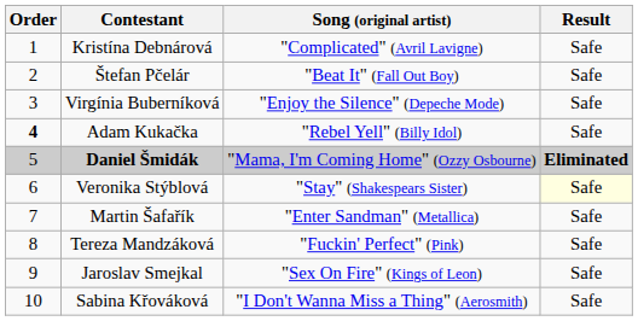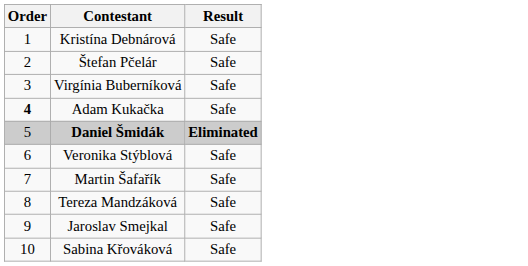 <table class="wikitable plainrowheaders" style="text-align:center;">
 <tr>
 <th scope="col">Order</th>
 <th scope="col">Contestant</th>
-<th scope="col">Song <small>(original artist)</small></th>
 <th scope="col">Result</th>
 </tr>
 <tr>
 <td>1</td>
 <td>Kristína Debnárová</td>
-<td>"<a href='#'>Complicated</a>" <small>(<a href='#'>Avril Lavigne</a>)</small></td>
 <td>Safe</td>
 </tr>
 <tr>
 <td>2</td>
 <td>Štefan Pčelár</td>
-<td>"<a href='#'>Beat It</a>" <small>(<a href='#'>Fall Out Boy</a>)</small></td>
 <td>Safe</td>
 </tr>
 <tr>
 <td>3</td>
 <td>Virgínia Buberníková</td>
-<td>"<a href='#'>Enjoy the Silence</a>" <small>(<a href='#'>Depeche Mode</a>) </small></td>
 <td>Safe</td>
 </tr>
 <tr>
 <td><strong>4</strong></td>
 <td>Adam Kukačka</td>
-<td>"<a href='#'>Rebel Yell</a>" <small>(<a href='#'>Billy Idol</a>)</small></td>
 <td>Safe</td>
 </tr>
 <tr style="background:#ccc;">
 <td>5</td>
 <td><strong>Daniel Šmidák</strong></td>
-<td>"<a href='#'>Mama, I'm Coming Home</a>" <small>(<a href='#'>Ozzy Osbourne</a>)</small></td>
 <td><strong>Eliminated</strong></td>
 </tr>
 <tr>
 <td>6</td>
 <td>Veronika Stýblová</td>
-<td>"<a href='#'>Stay</a>" <small>(<a href='#'>Shakespears Sister</a>)</small></td>
-<td style="background: lightyellow;">Safe</td>
+<td>Safe</td>
 </tr>
 <tr>
 <td>7</td>
 <td>Martin Šafařík</td>
-<td>"<a href='#'>Enter Sandman</a>" <small>(<a href='#'>Metallica</a>)</small></td>
 <td>Safe</td>
 </tr>
 <tr>
 <td>8</td>
 <td>Tereza Mandzáková</td>
-<td>"<a href='#'>Fuckin' Perfect</a>" <small>(<a href='#'>Pink</a>)</small></td>
 <td>Safe</td>
 </tr>
 <tr>
 <td>9</td>
 <td>Jaroslav Smejkal</td>
-<td>"<a href='#'>Sex On Fire</a>" <small>(<a href='#'>Kings of Leon</a>)</small></td>
 <td>Safe</td>
 </tr>
 <tr>
 <td>10</td>
 <td>Sabina Křováková</td>
-<td>"<a href='#'>I Don't Wanna Miss a Thing</a>" <small>(<a href='#'>Aerosmith</a>)</small></td>
 <td>Safe</td>
 </tr>
 </table>
